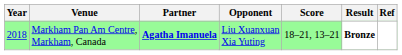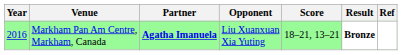 <table class="sortable wikitable" style="font-size: 90%;">
 <tr>
 <th>Year</th>
 <th>Venue</th>
 <th>Partner</th>
 <th>Opponent</th>
 <th>Score</th>
 <th>Result</th>
 <th>Ref</th>
 </tr>
 <tr style="background:#98FB98">
-<td align="center"><a href='#'>2018</a></td>
+<td align="center"><a href='#'>2016</a></td>
 <td align="left"><a href='#'>Markham Pan Am Centre</a>,<br><a href='#'>Markham</a>, Canada</td>
 <td align="left"><strong> <a href='#'>Agatha Imanuela</a></strong></td>
 <td align="left"> <a href='#'>Liu Xuanxuan</a><br> <a href='#'>Xia Yuting</a></td>
 <td align="left">18–21, 13–21</td>
 <td style="text-align:left; background:white"> <strong>Bronze</strong></td>
 <td style="text-align:center; background:white"></td>
 </tr>
 </table>
